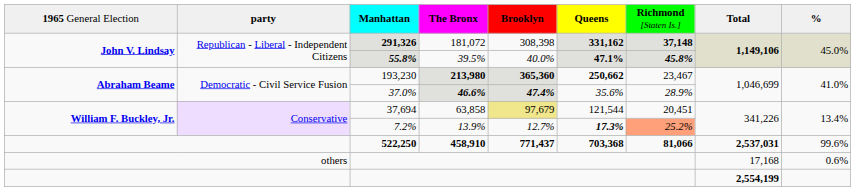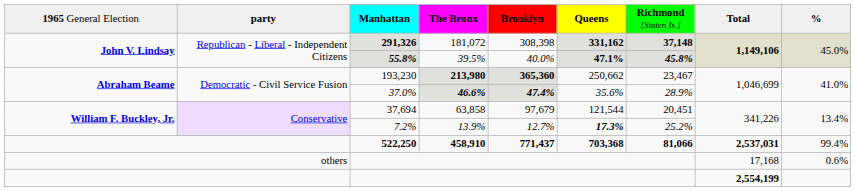 <table class="wikitable"  style="width:100%; text-align:right;">
 <tr style="text-align:center;">
 <td style="width:20%; background:#f0f0f0;"><strong>1965</strong> General Election</td>
 <td style="width:20%; background:#f0f0f0;"><strong>party</strong></td>
 <td style="width:8%; background:aqua;"><strong>Manhattan</strong></td>
 <td style="width:8%; background:magenta;"><strong>The Bronx</strong></td>
 <td style="width:8%; background:red;"><strong>Brooklyn</strong></td>
 <td style="width:8%; background:yellow;"><strong>Queens</strong></td>
 <td style="width:8%; background:lime;"><strong>Richmond</strong> <small><em>[Staten Is.]</em></small></td>
 <td style="width:10%; background:#f0f0f0;"><strong>Total</strong></td>
 <td style="width:8%; background:#f0f0f0;"><strong>%</strong></td>
 </tr>
 <tr>
 <td rowspan="2"><strong><a href='#'>John V. Lindsay</a></strong></td>
 <td rowspan="2"><a href='#'>Republican</a> - <a href='#'>Liberal</a> - Independent Citizens</td>
 <td style="background:#e0e0dd;"><strong>291,326</strong></td>
 <td>181,072</td>
 <td>308,398</td>
 <td style="background:#e0e0dd;"><strong>331,162</strong></td>
 <td style="background:#e0e0dd;"><strong>37,148</strong></td>
 <td rowspan="2" style="background:#e0e0cc;"><strong>1,149,106</strong></td>
 <td rowspan="2" style="background:#e0e0cc;">45.0%</td>
 </tr>
 <tr>
 <td style="background:#e0e0dd;"><strong><em>55.8%</em></strong></td>
 <td><em>39.5%</em></td>
 <td><em>40.0%</em></td>
 <td style="background:#e0e0dd;"><strong>47.1%</strong></td>
 <td style="background:#e0e0dd;"><strong><em>45.8%</em></strong></td>
 </tr>
 <tr>
 <td rowspan="2"><strong><a href='#'>Abraham Beame</a></strong></td>
 <td rowspan="2"><a href='#'>Democratic</a> - Civil Service Fusion</td>
 <td>193,230</td>
 <td style="background:#e0e0dd;"><strong>213,980</strong></td>
 <td style="background:#e0e0dd;"><strong>365,360</strong></td>
-<td><strong>250,662</strong></td>
+<td>250,662</td>
 <td>23,467</td>
 <td rowspan="2">1,046,699</td>
 <td rowspan="2">41.0%</td>
 </tr>
 <tr>
 <td><em>37.0%</em></td>
 <td style="background:#e0e0dd;"><strong><em>46.6%</em></strong></td>
 <td style="background:#e0e0dd;"><strong><em>47.4%</em></strong></td>
 <td><em>35.6%</em></td>
 <td><em>28.9%</em></td>
 </tr>
 <tr>
 <td rowspan="2"><strong><a href='#'>William F. Buckley, Jr.</a></strong></td>
 <td style="background:#edf;" rowspan="2"><a href='#'>Conservative</a></td>
 <td>37,694</td>
 <td>63,858</td>
-<td style="background: khaki;">97,679</td>
+<td>97,679</td>
 <td>121,544</td>
 <td>20,451</td>
 <td rowspan="2">341,226</td>
 <td rowspan="2">13.4%</td>
 </tr>
 <tr>
 <td><em>7.2%</em></td>
 <td><em>13.9%</em></td>
 <td><em>12.7%</em></td>
 <td><strong><em>17.3%</em></strong></td>
-<td style="background: lightsalmon;"><em>25.2%</em></td>
+<td><em>25.2%</em></td>
 </tr>
 <tr>
 <td colspan="2"><strong></strong></td>
 <td><strong>522,250</strong></td>
 <td><strong>458,910</strong></td>
 <td><strong>771,437</strong></td>
 <td><strong>703,368</strong></td>
 <td><strong>81,066</strong></td>
 <td><strong>2,537,031</strong></td>
-<td>99.6%</td>
+<td>99.4%</td>
 </tr>
 <tr>
 <td colspan="2">others</td>
 <td colspan="5"> </td>
 <td>17,168</td>
 <td>0.6%</td>
 </tr>
 <tr>
 <td colspan="2"><strong></strong></td>
 <td colspan="5"> </td>
 <td><strong>2,554,199</strong></td>
 <td></td>
 </tr>
 </table>
